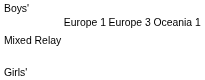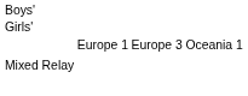 <table>
 <tr>
 <td>Boys'<br></td>
+<td></td>
+<td></td>
+<td></td>
+</tr>
+<tr>
+<td>Girls'<br></td>
 <td></td>
 <td></td>
 <td></td>
 </tr>
 <tr>
 <td>Mixed Relay<br></td>
 <td>Europe 1 <br>  <br>  <br>  <br> </td>
 <td>Europe 3<br>  <br>  <br>  <br> </td>
 <td>Oceania 1 <br>  <br>  <br>  <br> </td>
 </tr>
-<tr>
-<td>Girls'<br></td>
-<td></td>
-<td></td>
-<td></td>
-</tr>
 </table>
